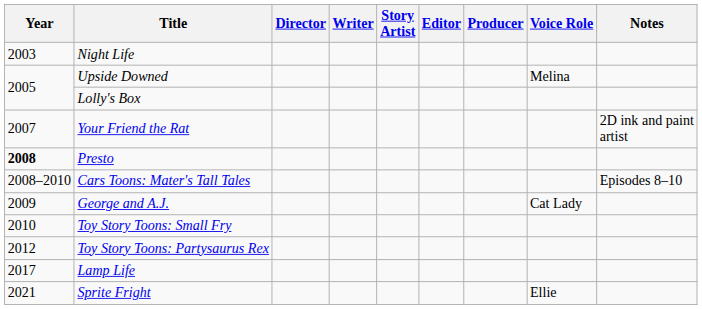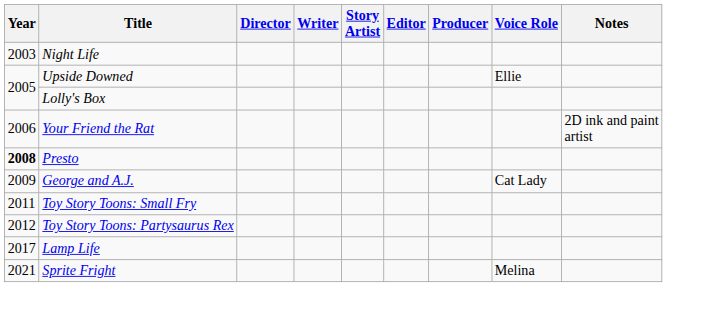 <table class="wikitable">
 <tr>
 <th>Year</th>
 <th>Title</th>
 <th><a href='#'>Director</a></th>
 <th><a href='#'>Writer</a></th>
 <th><a href='#'>Story<br>Artist</a></th>
 <th><a href='#'>Editor</a></th>
 <th><a href='#'>Producer</a></th>
 <th><a href='#'>Voice Role</a></th>
 <th>Notes</th>
 </tr>
 <tr>
 <td>2003</td>
 <td><em>Night Life</em></td>
 <td></td>
 <td></td>
 <td></td>
 <td></td>
 <td></td>
 <td></td>
 </tr>
 <tr>
 <td rowspan="2">2005</td>
 <td><em>Upside Downed</em></td>
 <td></td>
 <td></td>
 <td></td>
 <td></td>
 <td></td>
-<td>Melina</td>
+<td>Ellie</td>
 <td></td>
 </tr>
 <tr>
 <td><em>Lolly's Box</em></td>
 <td></td>
 <td></td>
 <td></td>
 <td></td>
 <td></td>
 <td></td>
 </tr>
 <tr>
-<td>2007</td>
+<td>2006</td>
 <td><em><a href='#'>Your Friend the Rat</a></em></td>
 <td></td>
 <td></td>
 <td></td>
 <td></td>
 <td></td>
 <td></td>
 <td>2D ink and paint<br>artist</td>
 </tr>
 <tr>
 <td><strong>2008</strong></td>
 <td><em><a href='#'>Presto</a></em></td>
 <td></td>
 <td></td>
 <td></td>
 <td></td>
 <td></td>
 <td></td>
 </tr>
 <tr>
-<td>2008–2010</td>
-<td><em><a href='#'>Cars Toons: Mater's Tall Tales</a></em></td>
-<td></td>
-<td></td>
-<td></td>
-<td></td>
-<td></td>
-<td></td>
-<td>Episodes 8–10</td>
-</tr>
-<tr>
 <td>2009</td>
 <td><em><a href='#'>George and A.J.</a></em></td>
 <td></td>
 <td></td>
 <td></td>
 <td></td>
 <td></td>
 <td>Cat Lady</td>
 <td></td>
 </tr>
 <tr>
-<td>2010</td>
+<td>2011</td>
 <td><em><a href='#'>Toy Story Toons: Small Fry</a></em></td>
 <td></td>
 <td></td>
 <td></td>
 <td></td>
 <td></td>
 <td></td>
 <td></td>
 </tr>
 <tr>
 <td>2012</td>
 <td><em><a href='#'>Toy Story Toons: Partysaurus Rex</a></em></td>
 <td></td>
 <td></td>
 <td></td>
 <td></td>
 <td></td>
 <td></td>
 <td></td>
 </tr>
 <tr>
 <td>2017</td>
 <td><em><a href='#'>Lamp Life</a></em></td>
 <td></td>
 <td></td>
 <td></td>
 <td></td>
 <td></td>
 <td></td>
 <td></td>
 </tr>
 <tr>
 <td>2021</td>
 <td><em><a href='#'>Sprite Fright</a></em></td>
 <td></td>
 <td></td>
 <td></td>
 <td></td>
 <td></td>
-<td>Ellie</td>
+<td>Melina</td>
 <td></td>
 </tr>
 </table>
